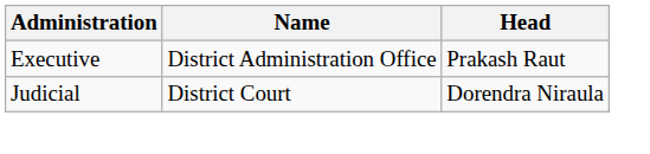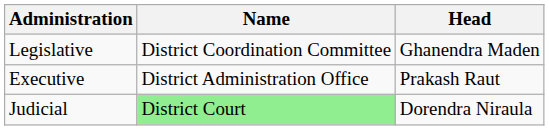 <table class="wikitable">
 <tr>
 <th>Administration</th>
 <th>Name</th>
 <th>Head</th>
+</tr>
+<tr>
+<td>Legislative</td>
+<td>District Coordination Committee</td>
+<td>Ghanendra Maden</td>
 </tr>
 <tr>
 <td>Executive</td>
 <td>District Administration Office</td>
 <td>Prakash Raut</td>
 </tr>
 <tr>
 <td>Judicial</td>
-<td>District Court</td>
+<td style="background: lightgreen;">District Court</td>
 <td>Dorendra Niraula</td>
 </tr>
 </table>
